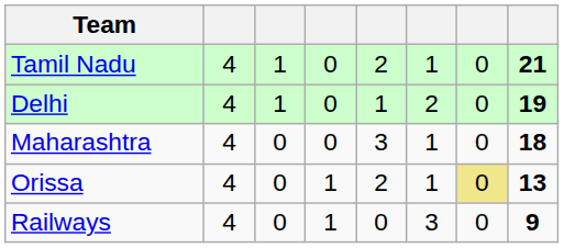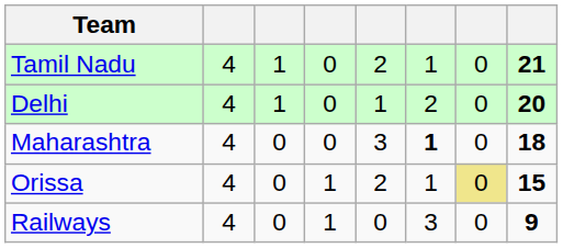 <table class="wikitable" style="text-align:center">
 <tr>
 <th style="width:120px">Team</th>
 <th style="width:25px"></th>
 <th style="width:25px"></th>
 <th style="width:25px"></th>
 <th style="width:25px"></th>
 <th style="width:25px"></th>
 <th style="width:25px"></th>
 <th style="width:25px"></th>
 </tr>
 <tr style="background:#cfc;">
 <td style="text-align:left"><a href='#'>Tamil Nadu</a></td>
 <td>4</td>
 <td>1</td>
 <td>0</td>
 <td>2</td>
 <td>1</td>
 <td>0</td>
 <td><strong>21</strong></td>
 </tr>
 <tr style="background:#cfc;">
 <td style="text-align:left"><a href='#'>Delhi</a></td>
 <td>4</td>
 <td>1</td>
 <td>0</td>
 <td>1</td>
 <td>2</td>
 <td>0</td>
-<td><strong>19</strong></td>
+<td><strong>20</strong></td>
 </tr>
 <tr>
 <td style="text-align:left"><a href='#'>Maharashtra</a></td>
 <td>4</td>
 <td>0</td>
 <td>0</td>
 <td>3</td>
-<td>1</td>
+<td><strong>1</strong></td>
 <td>0</td>
 <td><strong>18</strong></td>
 </tr>
 <tr>
 <td style="text-align:left"><a href='#'>Orissa</a></td>
 <td>4</td>
 <td>0</td>
 <td>1</td>
 <td>2</td>
 <td>1</td>
 <td style="background: khaki;">0</td>
-<td><strong>13</strong></td>
+<td><strong>15</strong></td>
 </tr>
 <tr>
 <td style="text-align:left"><a href='#'>Railways</a></td>
 <td>4</td>
 <td>0</td>
 <td>1</td>
 <td>0</td>
 <td>3</td>
 <td>0</td>
 <td><strong>9</strong></td>
 </tr>
 </table>
